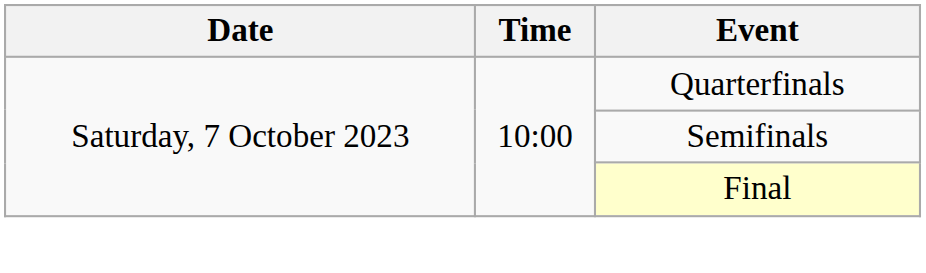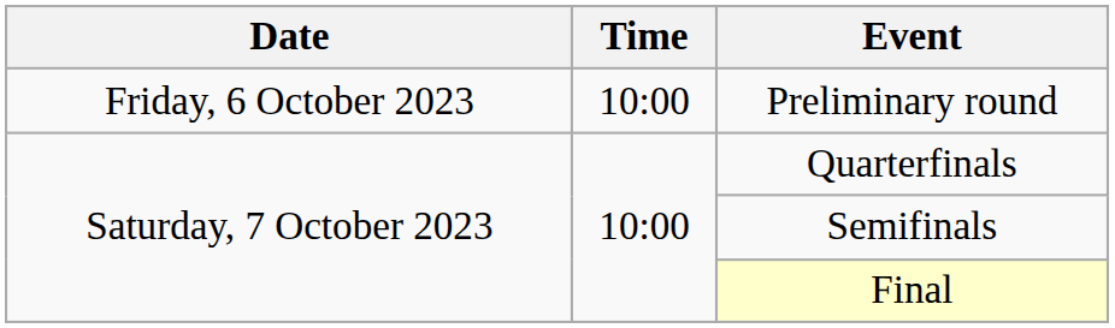 <table class = "wikitable" style="text-align:center;">
 <tr>
 <th width=220>Date</th>
 <th width=50>Time</th>
 <th width=150>Event</th>
+</tr>
+<tr>
+<td>Friday, 6 October 2023</td>
+<td>10:00</td>
+<td>Preliminary round</td>
 </tr>
 <tr>
 <td rowspan=3>Saturday, 7 October 2023</td>
 <td rowspan=3>10:00</td>
 <td>Quarterfinals</td>
 </tr>
 <tr>
 <td>Semifinals</td>
 </tr>
 <tr>
 <td bgcolor=ffffcc>Final</td>
 </tr>
 </table>
